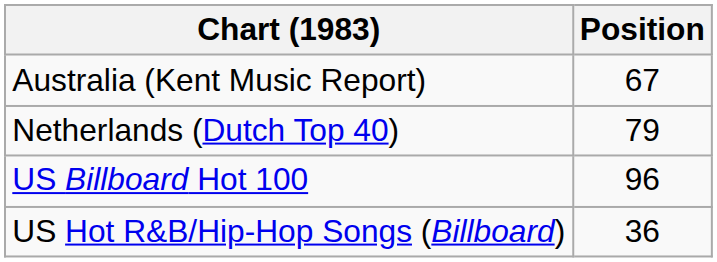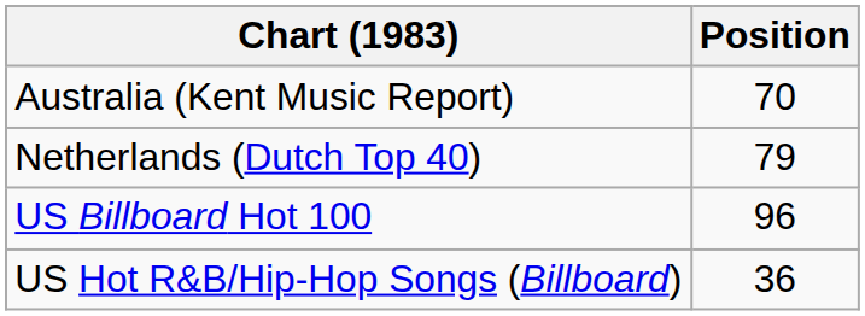 <table class="wikitable sortable">
 <tr>
 <th>Chart (1983)</th>
 <th>Position</th>
 </tr>
 <tr>
 <td>Australia (Kent Music Report)</td>
-<td align="center">67</td>
+<td align="center">70</td>
 </tr>
 <tr>
 <td>Netherlands (<a href='#'>Dutch Top 40</a>)</td>
 <td align="center">79</td>
 </tr>
 <tr>
 <td><a href='#'>US <em>Billboard</em> Hot 100</a></td>
 <td align="center">96</td>
 </tr>
 <tr>
 <td>US <a href='#'>Hot R&B/Hip-Hop Songs</a> (<em><a href='#'>Billboard</a></em>)</td>
 <td align="center">36</td>
 </tr>
 </table>
